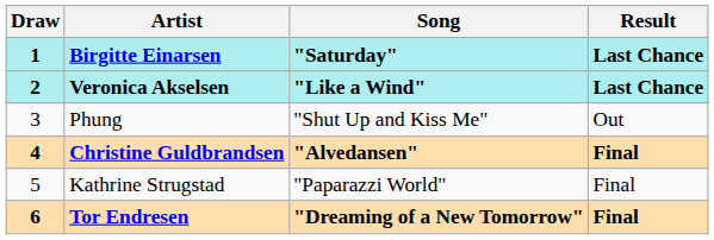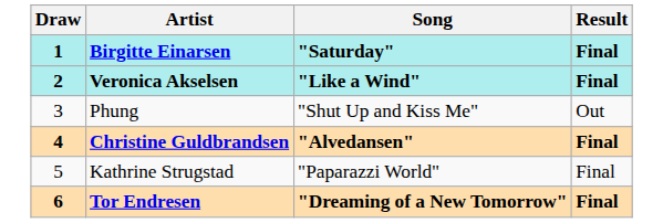 <table class="sortable wikitable" style="margin: 1em auto 1em auto; text-align:center;">
 <tr>
 <th>Draw</th>
 <th>Artist</th>
 <th>Song</th>
 <th>Result</th>
 </tr>
 <tr style="font-weight:bold; background:paleturquoise;">
 <td>1</td>
 <td style="text-align:left;"><a href='#'>Birgitte Einarsen</a></td>
 <td style="text-align:left;">"Saturday"</td>
-<td style="text-align:left;">Last Chance</td>
+<td style="text-align:left;">Final</td>
 </tr>
 <tr style="font-weight:bold; background:paleturquoise;">
 <td>2</td>
 <td style="text-align:left;">Veronica Akselsen</td>
 <td style="text-align:left;">"Like a Wind"</td>
-<td style="text-align:left;">Last Chance</td>
+<td style="text-align:left;">Final</td>
 </tr>
 <tr>
 <td>3</td>
 <td style="text-align:left;">Phung</td>
 <td style="text-align:left;">"Shut Up and Kiss Me"</td>
 <td style="text-align:left;">Out</td>
 </tr>
 <tr style="font-weight:bold; background:navajowhite;">
 <td>4</td>
 <td style="text-align:left;"><a href='#'>Christine Guldbrandsen</a></td>
 <td style="text-align:left;">"Alvedansen"</td>
 <td style="text-align:left;">Final</td>
 </tr>
 <tr>
 <td>5</td>
 <td style="text-align:left;">Kathrine Strugstad</td>
 <td style="text-align:left;">"Paparazzi World"</td>
 <td style="text-align:left;">Final</td>
 </tr>
 <tr style="font-weight:bold; background:navajowhite;">
 <td>6</td>
 <td style="text-align:left;"><a href='#'>Tor Endresen</a></td>
 <td style="text-align:left;">"Dreaming of a New Tomorrow"</td>
 <td style="text-align:left;">Final</td>
 </tr>
 </table>
